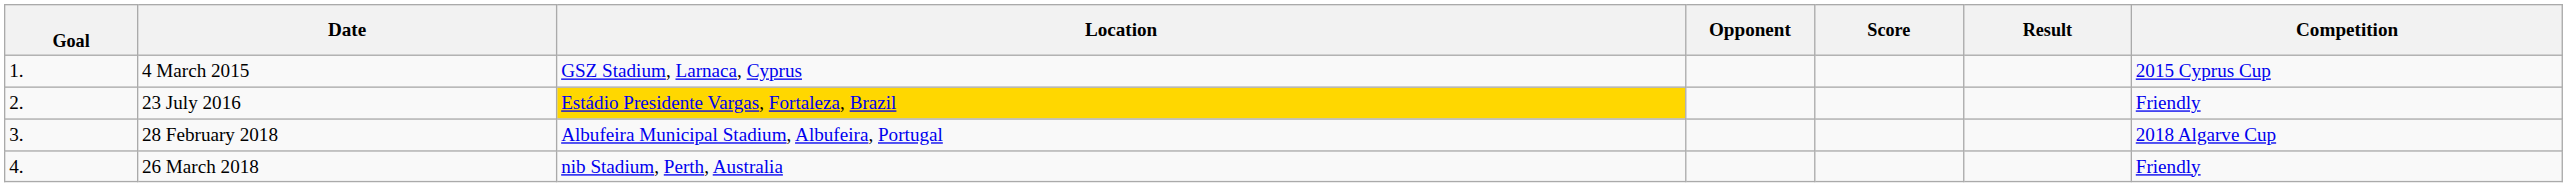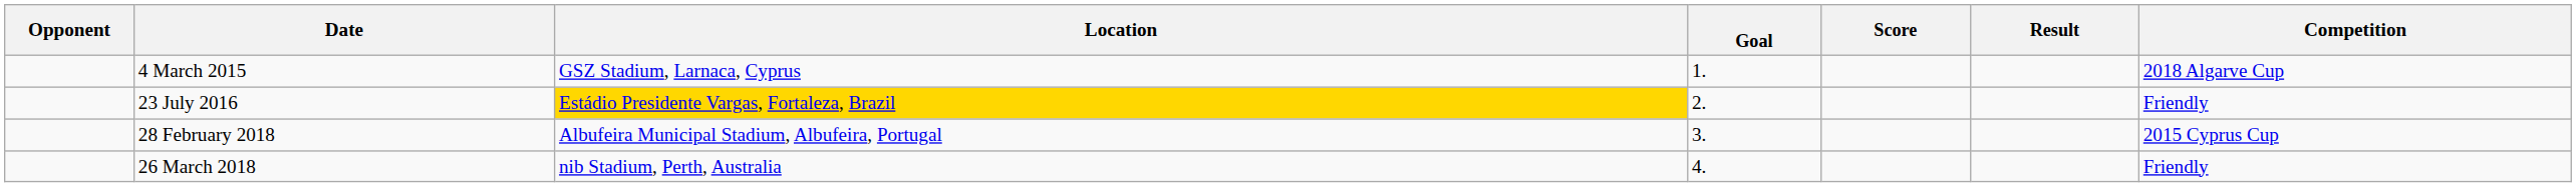 <table class="wikitable collapsible sortable" style="font-size:90%" width=97%>
 <tr>
-<th style="font-size:95%;" data-sort-type=number><br>Goal</th>
+<th width=90>Opponent</th>
 <th align=center>Date</th>
 <th>Location</th>
-<th width=90>Opponent</th>
+<th style="font-size:95%;" data-sort-type=number><br>Goal</th>
 <th data-sort-type="number" style="font-size:95%">Score</th>
 <th data-sort-type="number" style="font-size:95%">Result</th>
 <th>Competition</th>
 </tr>
 <tr>
-<td>1.</td>
+<td></td>
 <td>4 March 2015</td>
 <td><a href='#'>GSZ Stadium</a>, <a href='#'>Larnaca</a>, <a href='#'>Cyprus</a></td>
+<td>1.</td>
 <td></td>
+<td></td>
+<td><a href='#'>2018 Algarve Cup</a></td>
+</tr>
+<tr>
+<td></td>
+<td>23 July 2016</td>
+<td style="background: gold;"><a href='#'>Estádio Presidente Vargas</a>, <a href='#'>Fortaleza</a>, <a href='#'>Brazil</a></td>
+<td>2.</td>
+<td></td>
+<td></td>
+<td><a href='#'>Friendly</a></td>
+</tr>
+<tr>
+<td></td>
+<td>28 February 2018</td>
+<td><a href='#'>Albufeira Municipal Stadium</a>, <a href='#'>Albufeira</a>, <a href='#'>Portugal</a></td>
+<td>3.</td>
 <td></td>
 <td></td>
 <td><a href='#'>2015 Cyprus Cup</a></td>
 </tr>
 <tr>
-<td>2.</td>
-<td>23 July 2016</td>
-<td style="background: gold;"><a href='#'>Estádio Presidente Vargas</a>, <a href='#'>Fortaleza</a>, <a href='#'>Brazil</a></td>
 <td></td>
-<td></td>
-<td></td>
-<td><a href='#'>Friendly</a></td>
-</tr>
-<tr>
-<td>3.</td>
-<td>28 February 2018</td>
-<td><a href='#'>Albufeira Municipal Stadium</a>, <a href='#'>Albufeira</a>, <a href='#'>Portugal</a></td>
-<td></td>
-<td></td>
-<td></td>
-<td><a href='#'>2018 Algarve Cup</a></td>
-</tr>
-<tr>
-<td>4.</td>
 <td>26 March 2018</td>
 <td><a href='#'>nib Stadium</a>, <a href='#'>Perth</a>, <a href='#'>Australia</a></td>
-<td></td>
+<td>4.</td>
 <td></td>
 <td></td>
 <td><a href='#'>Friendly</a></td>
 </tr>
 </table>
